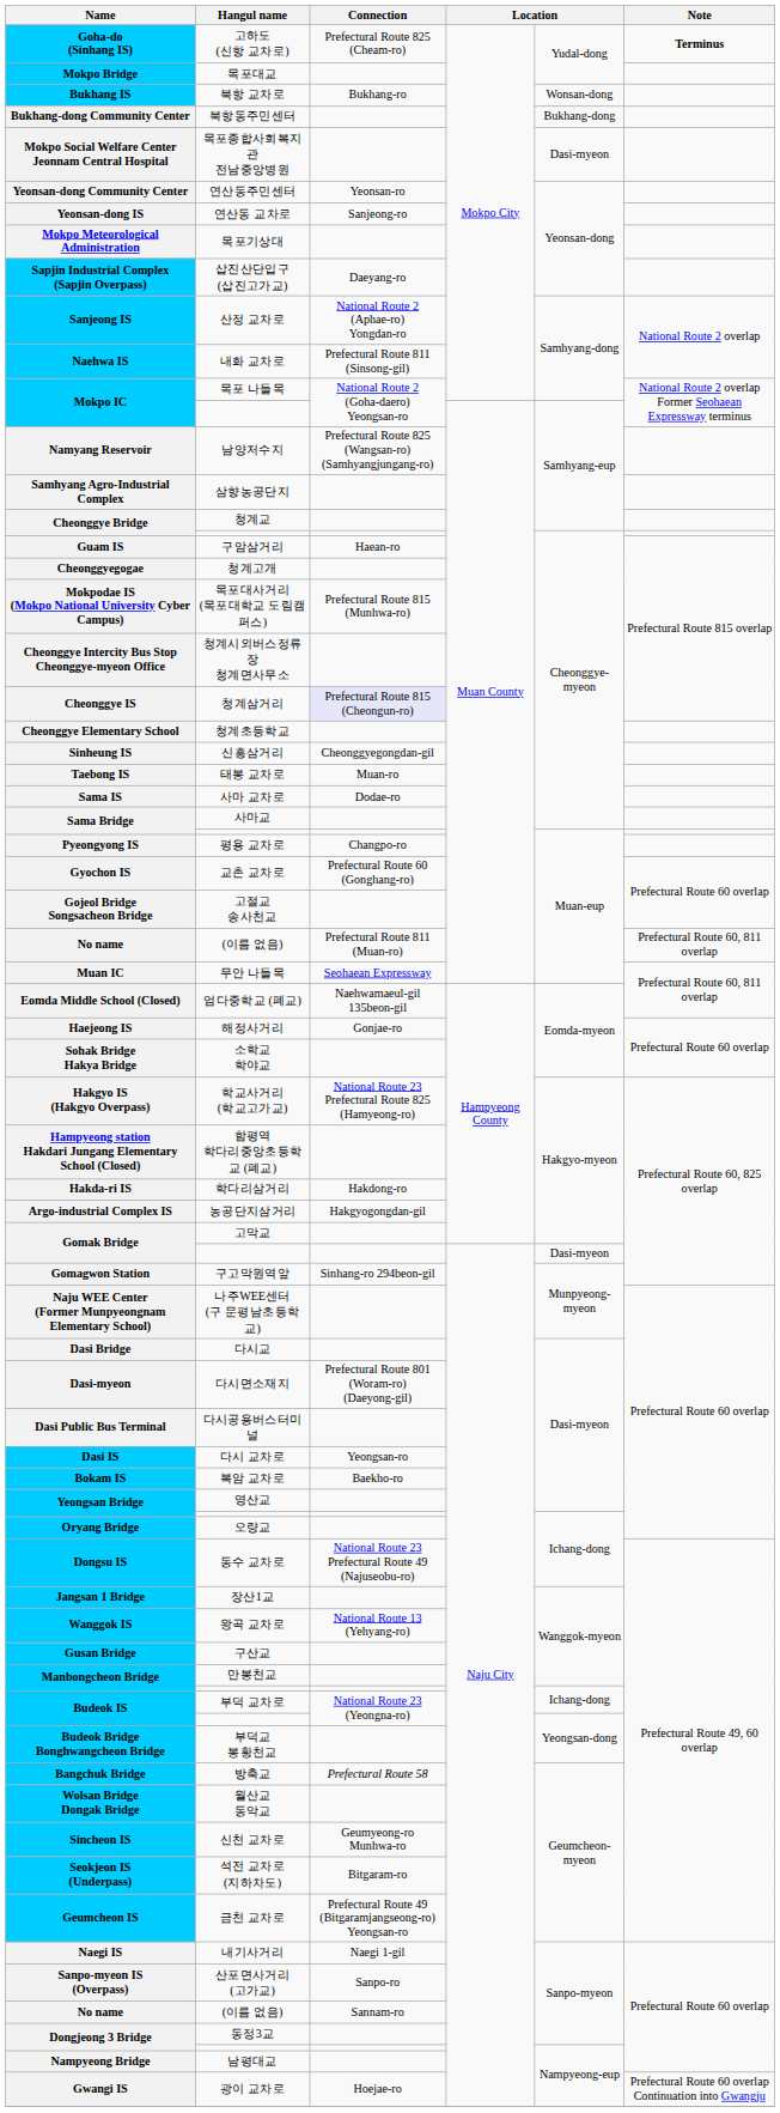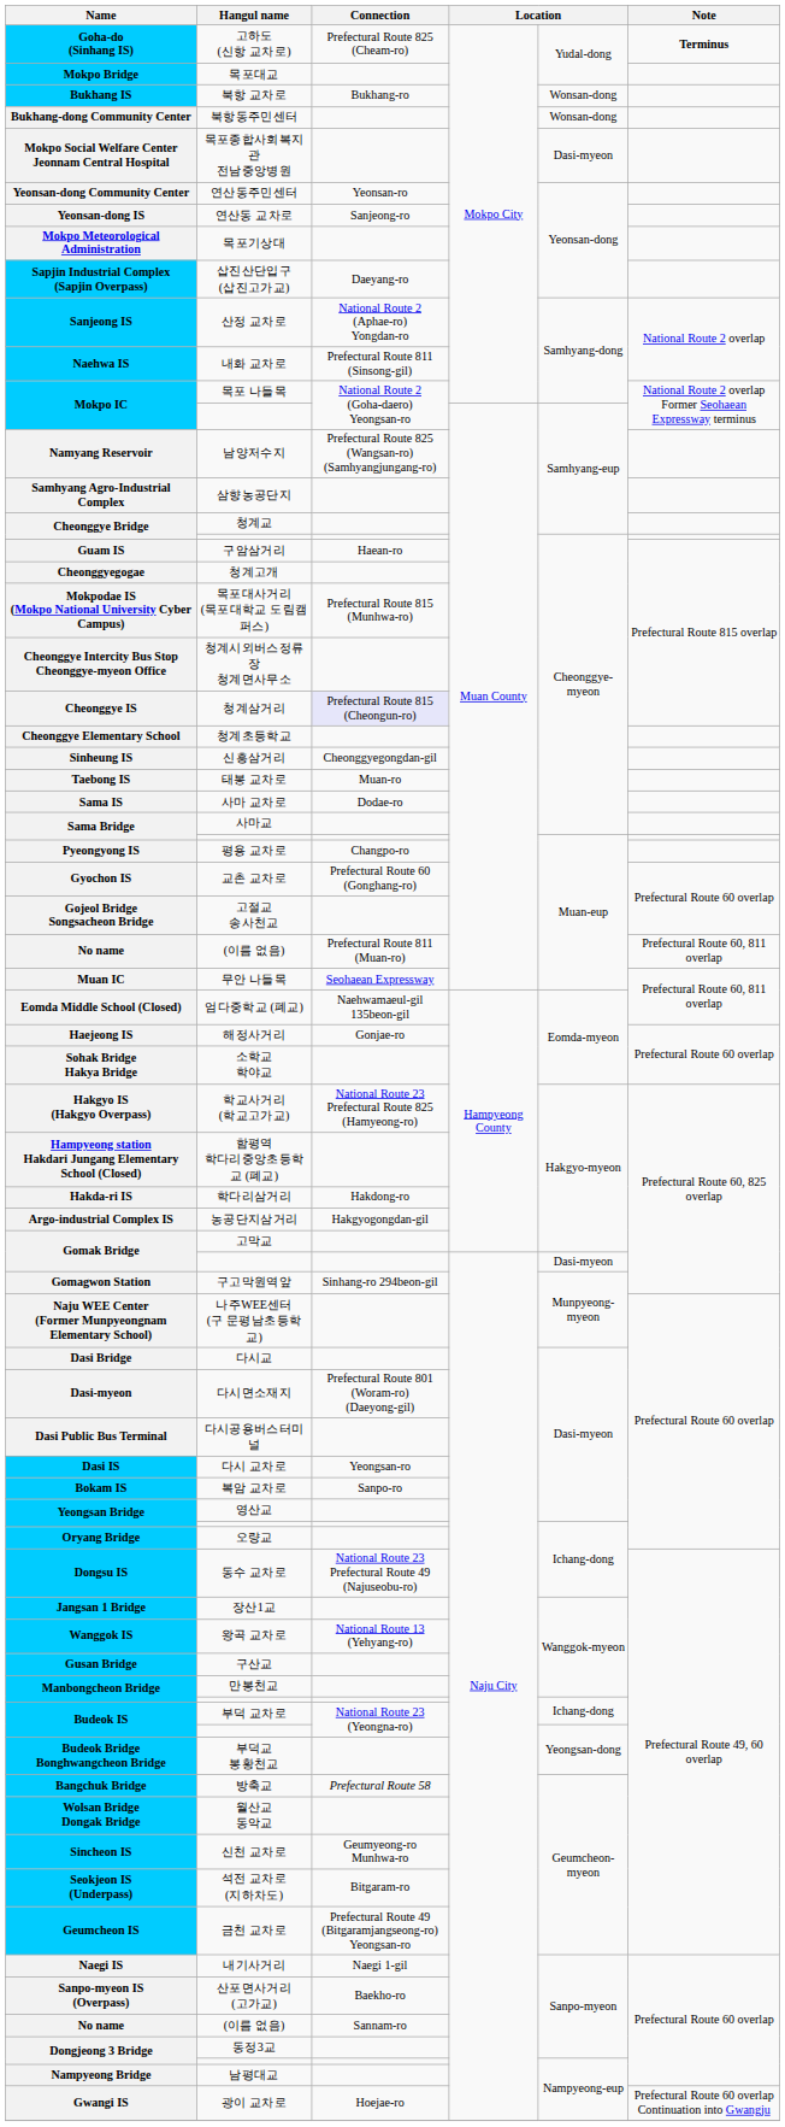 <table class="wikitable" style="font-size: 85%; text-align: center;">
 <tr>
 <th>Name </th>
 <th>Hangul name</th>
 <th>Connection</th>
 <th colspan="2">Location</th>
 <th>Note</th>
 </tr>
 <tr>
 <th style="background-color: #00CCFF;">Goha-do<br>(Sinhang IS)</th>
 <td>고하도<br>(신항 교차로)</td>
 <td>Prefectural Route 825<br>(Cheam-ro)</td>
 <td rowspan=12><a href='#'>Mokpo City</a></td>
 <td rowspan=2>Yudal-dong</td>
 <td><strong>Terminus</strong></td>
 </tr>
 <tr>
 <th style="background-color: #00CCFF;">Mokpo Bridge</th>
 <td>목포대교</td>
 <td></td>
 <td></td>
 </tr>
 <tr>
 <th style="background-color: #00CCFF;">Bukhang IS</th>
 <td>북항 교차로</td>
 <td>Bukhang-ro</td>
 <td>Wonsan-dong</td>
 <td></td>
 </tr>
 <tr>
 <th>Bukhang-dong Community Center</th>
 <td>북항동주민센터</td>
 <td></td>
-<td>Bukhang-dong</td>
+<td>Wonsan-dong</td>
 <td></td>
 </tr>
 <tr>
 <th>Mokpo Social Welfare Center<br>Jeonnam Central Hospital</th>
 <td>목포종합사회복지관<br>전남중앙병원</td>
 <td></td>
 <td>Dasi-myeon</td>
 <td></td>
 </tr>
 <tr>
 <th>Yeonsan-dong Community Center</th>
 <td>연산동주민센터</td>
 <td>Yeonsan-ro</td>
 <td rowspan=4>Yeonsan-dong</td>
 <td></td>
 </tr>
 <tr>
 <th>Yeonsan-dong IS</th>
 <td>연산동 교차로</td>
 <td>Sanjeong-ro</td>
 <td></td>
 </tr>
 <tr>
 <th><a href='#'>Mokpo Meteorological Administration</a></th>
 <td>목포기상대</td>
 <td></td>
 <td></td>
 </tr>
 <tr>
 <th style="background-color: #00CCFF;">Sapjin Industrial Complex<br>(Sapjin Overpass)</th>
 <td>삽진산단입구<br>(삽진고가교)</td>
 <td>Daeyang-ro</td>
 <td></td>
 </tr>
 <tr>
 <th style="background-color: #00CCFF;">Sanjeong IS</th>
 <td>산정 교차로</td>
 <td> <a href='#'>National Route 2</a><br>(Aphae-ro)<br>Yongdan-ro</td>
 <td rowspan=3>Samhyang-dong</td>
 <td rowspan=2><a href='#'>National Route 2</a> overlap</td>
 </tr>
 <tr>
 <th style="background-color: #00CCFF;">Naehwa IS</th>
 <td>내화 교차로</td>
 <td>Prefectural Route 811<br>(Sinsong-gil)</td>
 </tr>
 <tr>
 <th rowspan=2 style="background-color: #00CCFF;">Mokpo IC</th>
 <td>목포 나들목</td>
 <td rowspan=2> <a href='#'>National Route 2</a><br>(Goha-daero)<br>Yeongsan-ro</td>
 <td rowspan=2><a href='#'>National Route 2</a> overlap<br>Former <a href='#'>Seohaean Expressway</a> terminus</td>
 </tr>
 <tr>
 <td></td>
 <td rowspan=21><a href='#'>Muan County</a></td>
 <td rowspan=4>Samhyang-eup</td>
 </tr>
 <tr>
 <th>Namyang Reservoir</th>
 <td>남양저수지</td>
 <td>Prefectural Route 825<br>(Wangsan-ro)<br>(Samhyangjungang-ro)</td>
 <td></td>
 </tr>
 <tr>
 <th>Samhyang Agro-Industrial Complex</th>
 <td>삼향농공단지</td>
 <td></td>
 <td></td>
 </tr>
 <tr>
 <th rowspan=2>Cheonggye Bridge</th>
 <td>청계교</td>
 <td></td>
 <td></td>
 </tr>
 <tr>
 <td></td>
 <td></td>
 <td rowspan=11>Cheonggye-myeon</td>
 <td></td>
 </tr>
 <tr>
 <th>Guam IS</th>
 <td>구암삼거리</td>
 <td>Haean-ro</td>
 <td rowspan=5>Prefectural Route 815 overlap</td>
 </tr>
 <tr>
 <th>Cheonggyegogae</th>
 <td>청계고개</td>
 <td></td>
 </tr>
 <tr>
 <th>Mokpodae IS<br>(<a href='#'>Mokpo National University</a> Cyber Campus)</th>
 <td>목포대사거리<br>(목포대학교 도림캠퍼스)</td>
 <td>Prefectural Route 815<br>(Munhwa-ro)</td>
 </tr>
 <tr>
 <th>Cheonggye Intercity Bus Stop<br>Cheonggye-myeon Office</th>
 <td>청계시외버스정류장<br>청계면사무소</td>
 <td></td>
 </tr>
 <tr>
 <th>Cheonggye IS</th>
 <td>청계삼거리</td>
 <td style="background: lavender;">Prefectural Route 815<br>(Cheongun-ro)</td>
 </tr>
 <tr>
 <th>Cheonggye Elementary School</th>
 <td>청계초등학교</td>
 <td></td>
 <td></td>
 </tr>
 <tr>
 <th>Sinheung IS</th>
 <td>신흥삼거리</td>
 <td>Cheonggyegongdan-gil</td>
 <td></td>
 </tr>
 <tr>
 <th>Taebong IS</th>
 <td>태봉 교차로</td>
 <td>Muan-ro</td>
 <td></td>
 </tr>
 <tr>
 <th>Sama IS</th>
 <td>사마 교차로</td>
 <td>Dodae-ro</td>
 <td></td>
 </tr>
 <tr>
 <th rowspan=2>Sama Bridge</th>
 <td>사마교</td>
 <td></td>
 <td></td>
 </tr>
 <tr>
 <td></td>
 <td></td>
 <td rowspan=6>Muan-eup</td>
 <td></td>
 </tr>
 <tr>
 <th>Pyeongyong IS</th>
 <td>평용 교차로</td>
 <td>Changpo-ro</td>
 <td></td>
 </tr>
 <tr>
 <th>Gyochon IS</th>
 <td>교촌 교차로</td>
 <td>Prefectural Route 60<br>(Gonghang-ro)</td>
 <td rowspan=2>Prefectural Route 60 overlap</td>
 </tr>
 <tr>
 <th>Gojeol Bridge<br>Songsacheon Bridge</th>
 <td>고절교<br>송사천교</td>
 <td></td>
 </tr>
 <tr>
 <th>No name</th>
 <td>(이름 없음)</td>
 <td>Prefectural Route 811<br>(Muan-ro)</td>
 <td>Prefectural Route 60, 811 overlap</td>
 </tr>
 <tr>
 <th>Muan IC</th>
 <td>무안 나들목</td>
 <td><a href='#'>Seohaean Expressway</a></td>
 <td rowspan=2>Prefectural Route 60, 811 overlap</td>
 </tr>
 <tr>
 <th>Eomda Middle School (Closed)</th>
 <td>엄다중학교 (폐교)</td>
 <td>Naehwamaeul-gil 135beon-gil</td>
 <td rowspan=8><a href='#'>Hampyeong County</a></td>
 <td rowspan=3>Eomda-myeon</td>
 </tr>
 <tr>
 <th>Haejeong IS</th>
 <td>해정사거리</td>
 <td>Gonjae-ro</td>
 <td rowspan=2>Prefectural Route 60 overlap</td>
 </tr>
 <tr>
 <th>Sohak Bridge<br>Hakya Bridge</th>
 <td>소학교<br>학야교</td>
 <td></td>
 </tr>
 <tr>
 <th>Hakgyo IS<br>(Hakgyo Overpass)</th>
 <td>학교사거리<br>(학교고가교)</td>
 <td> <a href='#'>National Route 23</a><br>Prefectural Route 825<br>(Hamyeong-ro)</td>
 <td rowspan=5>Hakgyo-myeon</td>
 <td rowspan=7>Prefectural Route 60, 825 overlap</td>
 </tr>
 <tr>
 <th><a href='#'>Hampyeong station</a><br>Hakdari Jungang Elementary School (Closed)</th>
 <td>함평역<br>학다리중앙초등학교 (폐교)</td>
 <td></td>
 </tr>
 <tr>
 <th>Hakda-ri IS</th>
 <td>학다리삼거리</td>
 <td>Hakdong-ro</td>
 </tr>
 <tr>
 <th>Argo-industrial Complex IS</th>
 <td>농공단지삼거리</td>
 <td>Hakgyogongdan-gil</td>
 </tr>
 <tr>
 <th rowspan=2>Gomak Bridge</th>
 <td>고막교</td>
 <td></td>
 </tr>
 <tr>
 <td></td>
 <td></td>
 <td rowspan=32><a href='#'>Naju City</a></td>
 <td>Dasi-myeon</td>
 </tr>
 <tr>
 <th>Gomagwon Station</th>
 <td>구고막원역앞</td>
 <td>Sinhang-ro 294beon-gil</td>
 <td rowspan=2>Munpyeong-myeon</td>
 </tr>
 <tr>
 <th>Naju WEE Center<br>(Former Munpyeongnam Elementary School)</th>
 <td>나주WEE센터<br>(구 문평남초등학교)</td>
 <td></td>
 <td rowspan=9>Prefectural Route 60 overlap</td>
 </tr>
 <tr>
 <th>Dasi Bridge</th>
 <td>다시교</td>
 <td></td>
 <td rowspan=6>Dasi-myeon</td>
 </tr>
 <tr>
 <th>Dasi-myeon</th>
 <td>다시면소재지</td>
 <td>Prefectural Route 801<br>(Woram-ro)<br>(Daeyong-gil)</td>
 </tr>
 <tr>
 <th>Dasi Public Bus Terminal</th>
 <td>다시공용버스터미널</td>
 <td></td>
 </tr>
 <tr>
 <th style="background-color: #00CCFF;">Dasi IS</th>
 <td>다시 교차로</td>
 <td>Yeongsan-ro</td>
 </tr>
 <tr>
 <th style="background-color: #00CCFF;">Bokam IS</th>
 <td>복암 교차로</td>
-<td>Baekho-ro</td>
+<td>Sanpo-ro</td>
 </tr>
 <tr>
 <th style="background-color: #00CCFF;" rowspan=2>Yeongsan Bridge</th>
 <td>영산교</td>
 <td></td>
 </tr>
 <tr>
 <td></td>
 <td></td>
 <td rowspan=3>Ichang-dong</td>
 </tr>
 <tr>
 <th style="background-color: #00CCFF;">Oryang Bridge</th>
 <td>오량교</td>
 <td></td>
 </tr>
 <tr>
 <th style="background-color: #00CCFF;">Dongsu IS</th>
 <td>동수 교차로</td>
 <td> <a href='#'>National Route 23</a><br>Prefectural Route 49<br>(Najuseobu-ro)</td>
 <td rowspan=14>Prefectural Route 49, 60 overlap</td>
 </tr>
 <tr>
 <th style="background-color: #00CCFF;">Jangsan 1 Bridge</th>
 <td>장산1교</td>
 <td></td>
 <td rowspan=4>Wanggok-myeon</td>
 </tr>
 <tr>
 <th style="background-color: #00CCFF;">Wanggok IS</th>
 <td>왕곡 교차로</td>
 <td> <a href='#'>National Route 13</a><br>(Yehyang-ro)</td>
 </tr>
 <tr>
 <th style="background-color: #00CCFF;">Gusan Bridge</th>
 <td>구산교</td>
 <td></td>
 </tr>
 <tr>
 <th style="background-color: #00CCFF;" rowspan=2>Manbongcheon Bridge</th>
 <td>만봉천교</td>
 <td></td>
 </tr>
 <tr>
 <td></td>
 <td></td>
 <td rowspan=2>Ichang-dong</td>
 </tr>
 <tr>
 <th style="background-color: #00CCFF;" rowspan=2>Budeok IS</th>
 <td>부덕 교차로</td>
 <td rowspan=2> <a href='#'>National Route 23</a><br>(Yeongna-ro)</td>
 </tr>
 <tr>
 <td></td>
 <td rowspan=2>Yeongsan-dong</td>
 </tr>
 <tr>
 <th style="background-color: #00CCFF;">Budeok Bridge<br>Bonghwangcheon Bridge</th>
 <td>부덕교<br>봉황천교</td>
 <td></td>
 </tr>
 <tr>
 <th style="background-color: #00CCFF;">Bangchuk Bridge</th>
 <td>방축교</td>
 <td><em>Prefectural Route 58</em></td>
 <td rowspan=5>Geumcheon-myeon</td>
 </tr>
 <tr>
 <th style="background-color: #00CCFF;">Wolsan Bridge<br>Dongak Bridge</th>
 <td>월산교<br>동악교</td>
 <td></td>
 </tr>
 <tr>
 <th style="background-color: #00CCFF;">Sincheon IS</th>
 <td>신천 교차로</td>
 <td>Geumyeong-ro<br>Munhwa-ro</td>
 </tr>
 <tr>
 <th style="background-color: #00CCFF;">Seokjeon IS<br>(Underpass)</th>
 <td>석전 교차로<br>(지하차도)</td>
 <td>Bitgaram-ro</td>
 </tr>
 <tr>
 <th style="background-color: #00CCFF;">Geumcheon IS</th>
 <td>금천 교차로</td>
 <td>Prefectural Route 49<br>(Bitgaramjangseong-ro)<br>Yeongsan-ro</td>
 </tr>
 <tr>
 <th>Naegi IS</th>
 <td>내기사거리</td>
 <td>Naegi 1-gil</td>
 <td rowspan=4>Sanpo-myeon</td>
 <td rowspan=6>Prefectural Route 60 overlap</td>
 </tr>
 <tr>
 <th>Sanpo-myeon IS<br>(Overpass)</th>
 <td>산포면사거리<br>(고가교)</td>
-<td>Sanpo-ro</td>
+<td>Baekho-ro</td>
 </tr>
 <tr>
 <th>No name</th>
 <td>(이름 없음)</td>
 <td>Sannam-ro</td>
 </tr>
 <tr>
 <th rowspan=2>Dongjeong 3 Bridge</th>
 <td>동정3교</td>
 <td></td>
 </tr>
 <tr>
 <td></td>
 <td></td>
 <td rowspan=3>Nampyeong-eup</td>
 </tr>
 <tr>
 <th>Nampyeong Bridge</th>
 <td>남평대교</td>
 <td></td>
 </tr>
 <tr>
 <th>Gwangi IS</th>
 <td>광이 교차로</td>
 <td>Hoejae-ro</td>
 <td>Prefectural Route 60 overlap<br>Continuation into <a href='#'>Gwangju</a></td>
 </tr>
 <tr>
 </tr>
 </table>
